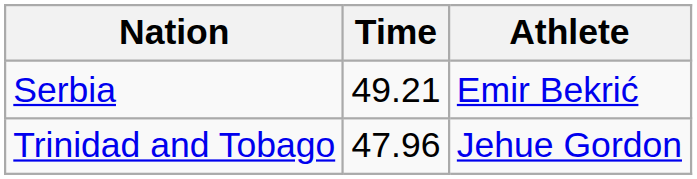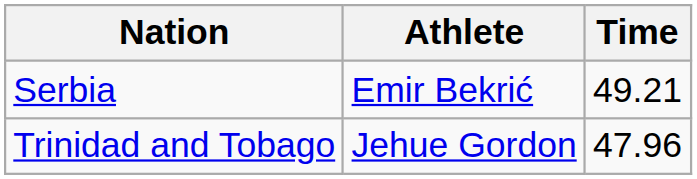 <table class="wikitable sortable">
 <tr>
 <th>Nation</th>
+<th>Athlete</th>
 <th>Time</th>
-<th>Athlete</th>
 </tr>
 <tr>
 <td> <a href='#'>Serbia</a></td>
+<td><a href='#'>Emir Bekrić</a></td>
 <td>49.21</td>
-<td><a href='#'>Emir Bekrić</a></td>
 </tr>
 <tr>
 <td> <a href='#'>Trinidad and Tobago</a></td>
+<td><a href='#'>Jehue Gordon</a></td>
 <td>47.96</td>
-<td><a href='#'>Jehue Gordon</a></td>
 </tr>
 </table>
